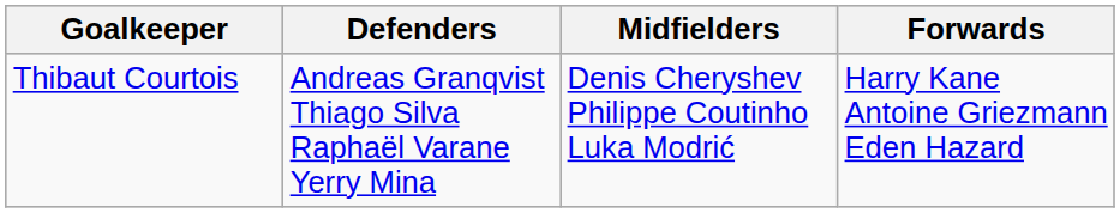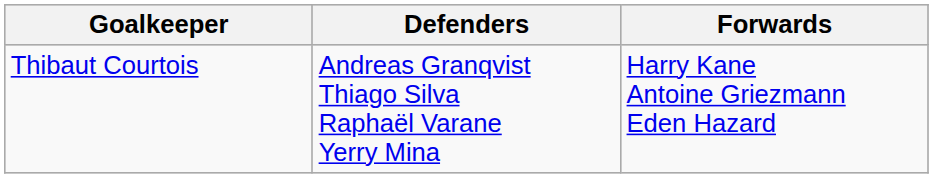 <table class="wikitable">
 <tr>
 <th style="width:25%;">Goalkeeper</th>
 <th style="width:25%;">Defenders</th>
-<th style="width:25%;">Midfielders</th>
 <th style="width:25%;">Forwards</th>
 </tr>
 <tr style="vertical-align:top;">
 <td> <a href='#'>Thibaut Courtois</a></td>
 <td> <a href='#'>Andreas Granqvist</a><br> <a href='#'>Thiago Silva</a><br> <a href='#'>Raphaël Varane</a><br> <a href='#'>Yerry Mina</a></td>
-<td> <a href='#'>Denis Cheryshev</a><br> <a href='#'>Philippe Coutinho</a><br> <a href='#'>Luka Modrić</a></td>
 <td> <a href='#'>Harry Kane</a><br> <a href='#'>Antoine Griezmann</a><br> <a href='#'>Eden Hazard</a></td>
 </tr>
 </table>
